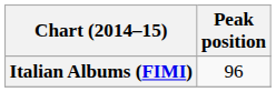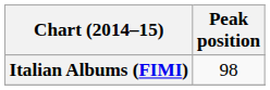 <table class="wikitable sortable plainrowheaders" style="text-align:center">
 <tr>
 <th scope="col">Chart (2014–15)</th>
 <th scope="col">Peak<br>position</th>
 </tr>
 <tr>
 </tr>
 <tr>
 </tr>
 <tr>
 </tr>
 <tr>
 </tr>
 <tr>
 </tr>
 <tr>
 <th scope="row">Italian Albums (<a href='#'>FIMI</a>)</th>
-<td>96</td>
+<td>98</td>
 </tr>
 <tr>
 </tr>
 <tr>
 </tr>
 <tr>
 </tr>
 </table>
